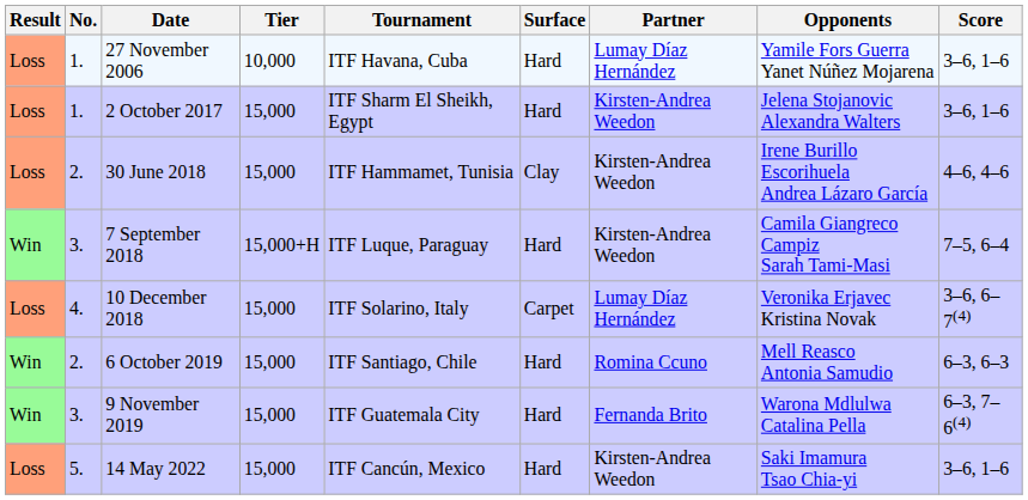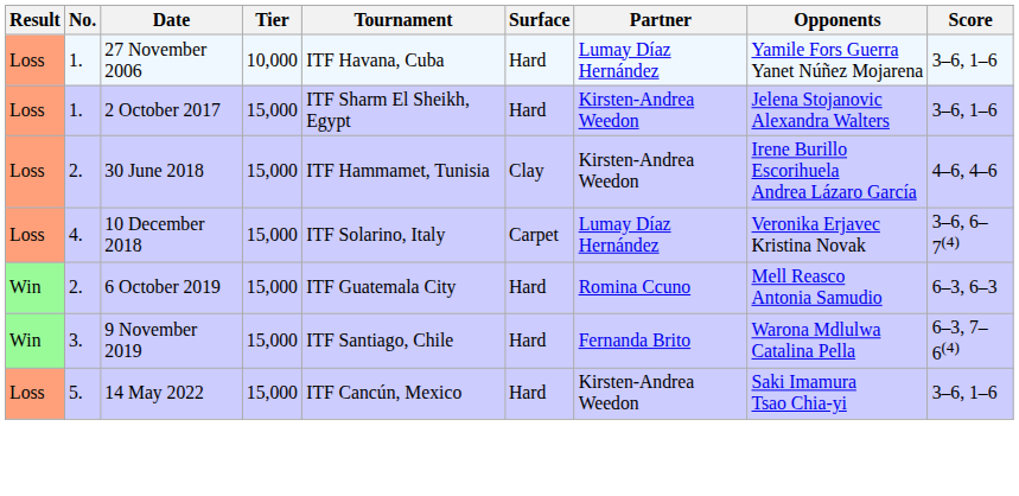 <table class="sortable wikitable">
 <tr>
 <th>Result</th>
 <th class="unsortable">No.</th>
 <th>Date</th>
 <th>Tier</th>
 <th>Tournament</th>
 <th>Surface</th>
 <th>Partner</th>
 <th>Opponents</th>
 <th class="unsortable">Score</th>
 </tr>
 <tr style="background:#f0f8ff;">
 <td style="background:#ffa07a;">Loss</td>
 <td>1.</td>
 <td>27 November 2006</td>
 <td>10,000</td>
 <td>ITF Havana, Cuba</td>
 <td>Hard</td>
 <td> <a href='#'>Lumay Díaz Hernández</a></td>
 <td> <a href='#'>Yamile Fors Guerra</a> <br>  Yanet Núñez Mojarena</td>
 <td>3–6, 1–6</td>
 </tr>
 <tr style="background:#ccccff;">
 <td style="background:#ffa07a;">Loss</td>
 <td>1.</td>
 <td>2 October 2017</td>
 <td>15,000</td>
 <td>ITF Sharm El Sheikh, Egypt</td>
 <td>Hard</td>
 <td> <a href='#'>Kirsten-Andrea Weedon</a></td>
 <td> <a href='#'>Jelena Stojanovic</a> <br>  <a href='#'>Alexandra Walters</a></td>
 <td>3–6, 1–6</td>
 </tr>
 <tr style="background:#ccccff;">
 <td style="background:#ffa07a;">Loss</td>
 <td>2.</td>
 <td>30 June 2018</td>
 <td>15,000</td>
 <td>ITF Hammamet, Tunisia</td>
 <td>Clay</td>
 <td> Kirsten-Andrea Weedon</td>
 <td> <a href='#'>Irene Burillo Escorihuela</a> <br>  <a href='#'>Andrea Lázaro García</a></td>
 <td>4–6, 4–6</td>
 </tr>
 <tr style="background:#ccccff;">
-<td style="background:#98fb98;">Win</td>
-<td>3.</td>
-<td>7 September 2018</td>
-<td>15,000+H</td>
-<td>ITF Luque, Paraguay</td>
-<td>Hard</td>
-<td> Kirsten-Andrea Weedon</td>
-<td> <a href='#'>Camila Giangreco Campiz</a> <br>  <a href='#'>Sarah Tami-Masi</a></td>
-<td>7–5, 6–4</td>
-</tr>
-<tr style="background:#ccccff;">
 <td style="background:#ffa07a;">Loss</td>
 <td>4.</td>
 <td>10 December 2018</td>
 <td>15,000</td>
 <td>ITF Solarino, Italy</td>
 <td>Carpet</td>
 <td> <a href='#'>Lumay Díaz Hernández</a></td>
 <td> <a href='#'>Veronika Erjavec</a> <br>  Kristina Novak</td>
 <td>3–6, 6–7<sup>(4)</sup></td>
 </tr>
 <tr style="background:#ccccff;">
 <td style="background:#98fb98;">Win</td>
 <td>2.</td>
 <td>6 October 2019</td>
 <td>15,000</td>
-<td>ITF Santiago, Chile</td>
+<td>ITF Guatemala City</td>
 <td>Hard</td>
 <td> <a href='#'>Romina Ccuno</a></td>
 <td> <a href='#'>Mell Reasco</a> <br>  <a href='#'>Antonia Samudio</a></td>
 <td>6–3, 6–3</td>
 </tr>
 <tr style="background:#ccccff;">
 <td style="background:#98fb98;">Win</td>
 <td>3.</td>
 <td>9 November 2019</td>
 <td>15,000</td>
-<td>ITF Guatemala City</td>
+<td>ITF Santiago, Chile</td>
 <td>Hard</td>
 <td> <a href='#'>Fernanda Brito</a></td>
 <td> <a href='#'>Warona Mdlulwa</a> <br>  <a href='#'>Catalina Pella</a></td>
 <td>6–3, 7–6<sup>(4)</sup></td>
 </tr>
 <tr style="background:#ccccff;">
 <td style="background:#ffa07a;">Loss</td>
 <td>5.</td>
 <td>14 May 2022</td>
 <td>15,000</td>
 <td>ITF Cancún, Mexico</td>
 <td>Hard</td>
 <td> Kirsten-Andrea Weedon</td>
 <td> <a href='#'>Saki Imamura</a> <br>  <a href='#'>Tsao Chia-yi</a></td>
 <td>3–6, 1–6</td>
 </tr>
 </table>
